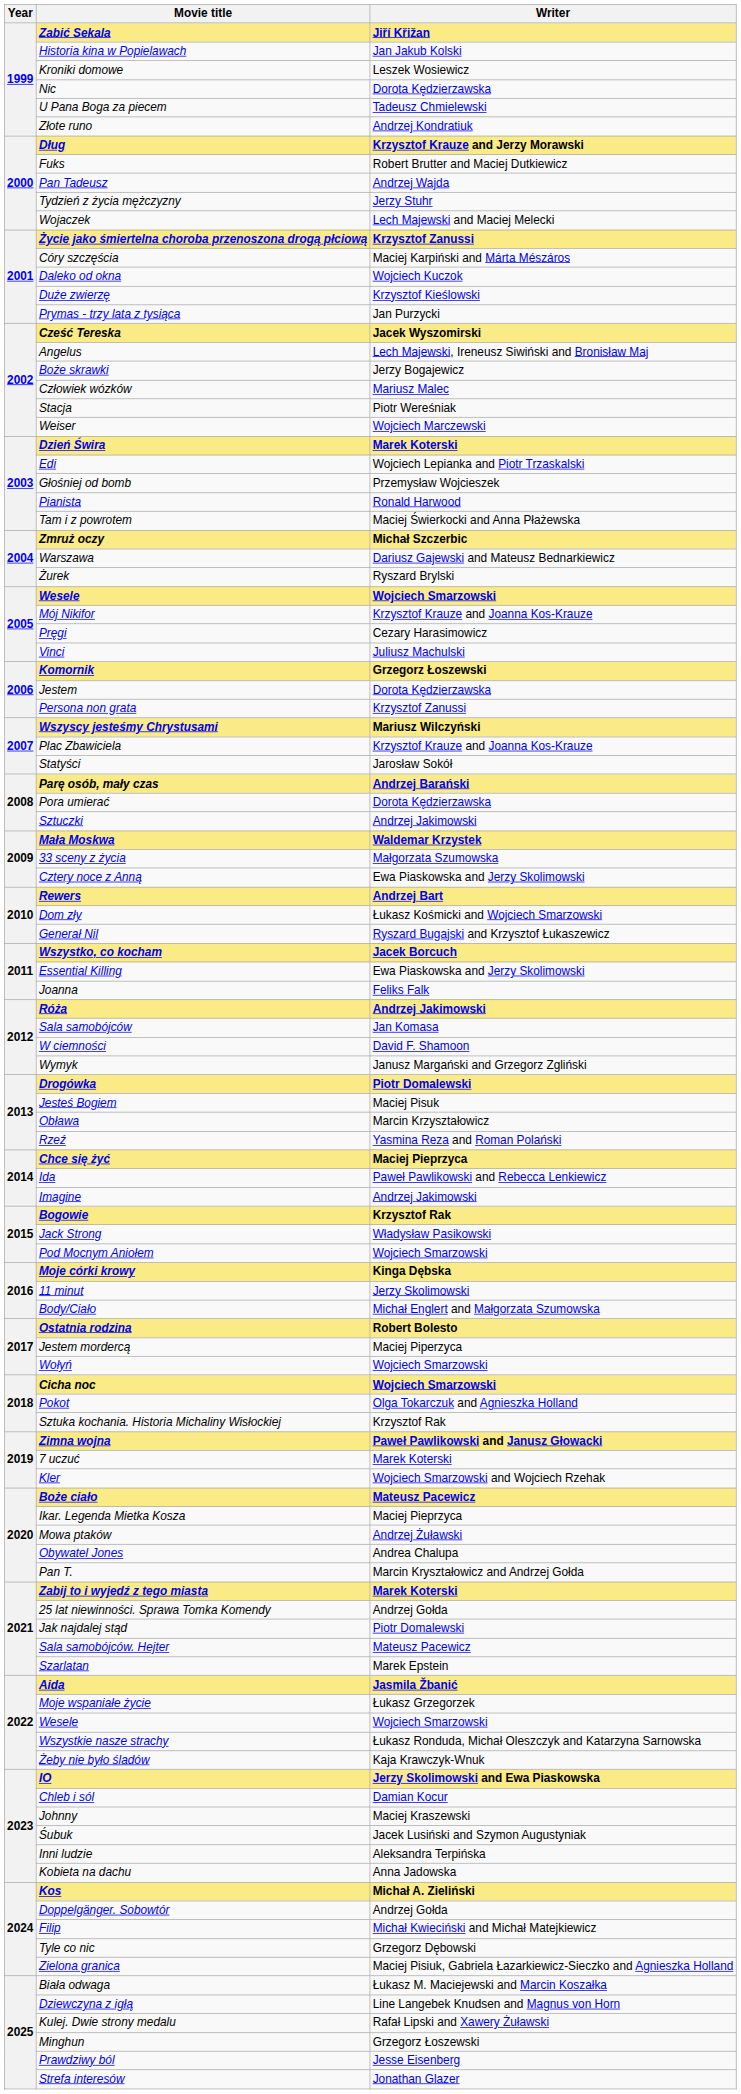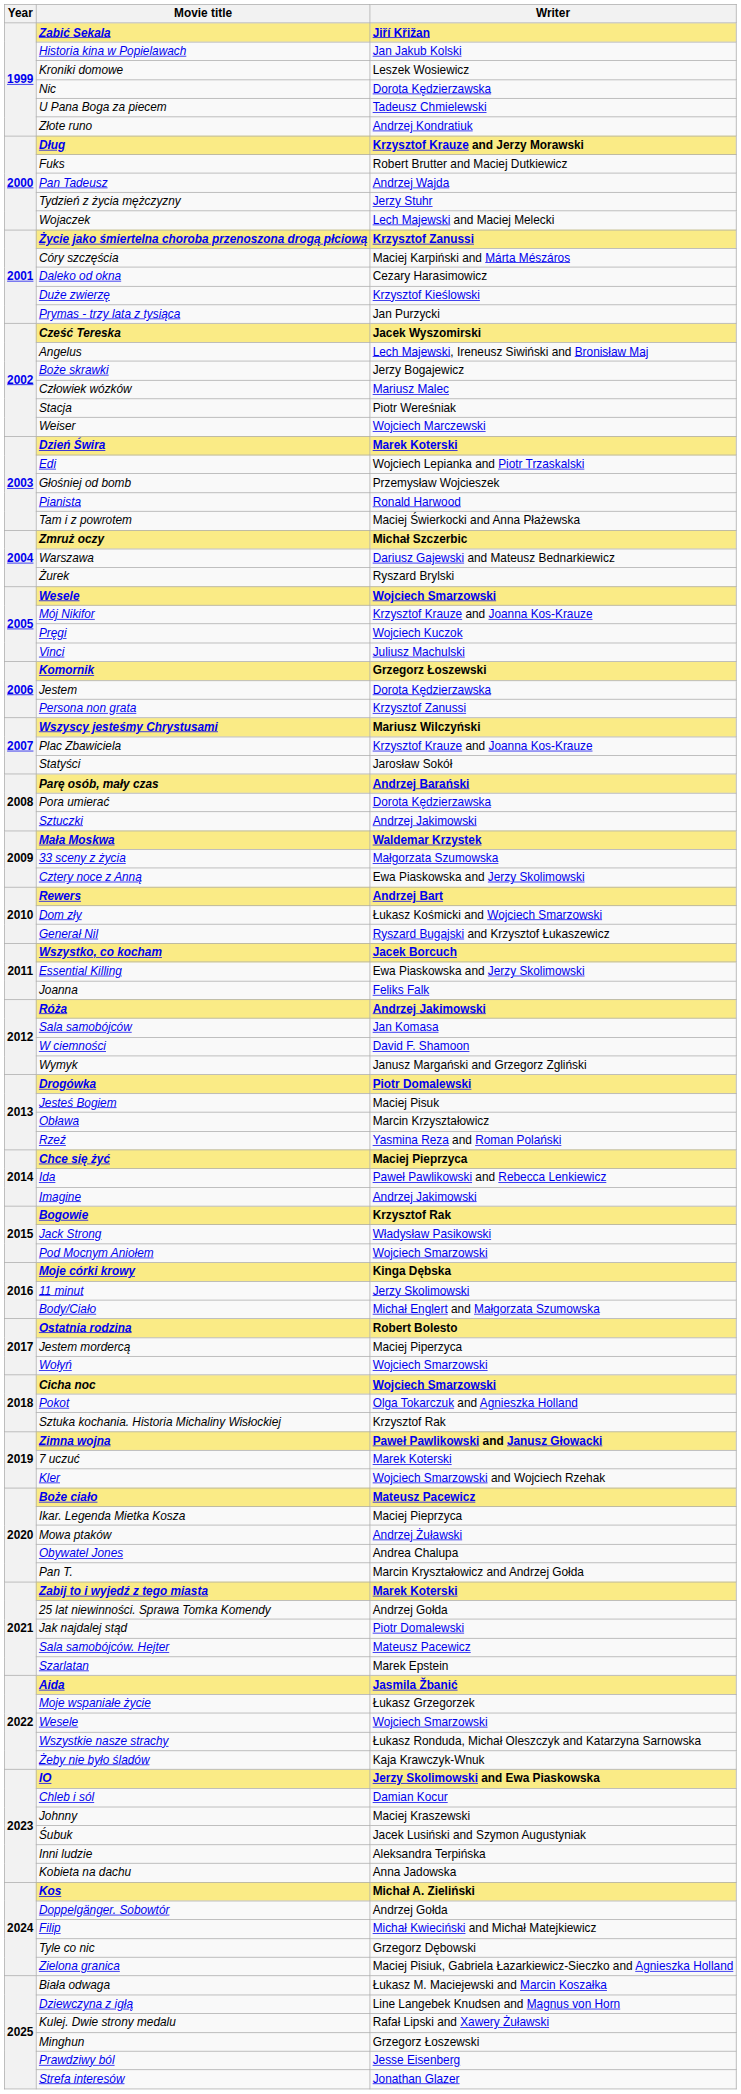 <table class="wikitable">
 <tr>
 <th>Year</th>
 <th>Movie title</th>
 <th>Writer</th>
 </tr>
 <tr>
 <th rowspan="6"><a href='#'>1999</a></th>
 <td style="background:#FAEB86;"><strong><em><a href='#'>Zabić Sekala</a></em></strong></td>
 <td style="background:#FAEB86;"><strong><a href='#'>Jiří Křižan</a></strong></td>
 </tr>
 <tr>
 <td><em><a href='#'>Historia kina w Popielawach</a></em></td>
 <td><a href='#'>Jan Jakub Kolski</a></td>
 </tr>
 <tr>
 <td><em>Kroniki domowe</em></td>
 <td>Leszek Wosiewicz</td>
 </tr>
 <tr>
 <td><em>Nic</em></td>
 <td><a href='#'>Dorota Kędzierzawska</a></td>
 </tr>
 <tr>
 <td><em>U Pana Boga za piecem</em></td>
 <td><a href='#'>Tadeusz Chmielewski</a></td>
 </tr>
 <tr>
 <td><em>Złote runo</em></td>
 <td><a href='#'>Andrzej Kondratiuk</a></td>
 </tr>
 <tr>
 <th rowspan="5"><a href='#'>2000</a></th>
 <td style="background:#FAEB86;"><strong><em><a href='#'>Dług</a></em></strong></td>
 <td style="background:#FAEB86;"><strong><a href='#'>Krzysztof Krauze</a> and Jerzy Morawski</strong></td>
 </tr>
 <tr>
 <td><em>Fuks</em></td>
 <td>Robert Brutter and Maciej Dutkiewicz</td>
 </tr>
 <tr>
 <td><em><a href='#'>Pan Tadeusz</a></em></td>
 <td><a href='#'>Andrzej Wajda</a></td>
 </tr>
 <tr>
 <td><em>Tydzień z życia mężczyzny</em></td>
 <td><a href='#'>Jerzy Stuhr</a></td>
 </tr>
 <tr>
 <td><em>Wojaczek</em></td>
 <td><a href='#'>Lech Majewski</a> and Maciej Melecki</td>
 </tr>
 <tr>
 <th rowspan="5"><a href='#'>2001</a></th>
 <td style="background:#FAEB86;"><strong><em><a href='#'>Życie jako śmiertelna choroba przenoszona drogą płciową</a></em></strong></td>
 <td style="background:#FAEB86;"><strong><a href='#'>Krzysztof Zanussi</a></strong></td>
 </tr>
 <tr>
 <td><em>Córy szczęścia</em></td>
 <td>Maciej Karpiński and <a href='#'>Márta Mészáros</a></td>
 </tr>
 <tr>
 <td><em><a href='#'>Daleko od okna</a></em></td>
-<td><a href='#'>Wojciech Kuczok</a></td>
+<td>Cezary Harasimowicz</td>
 </tr>
 <tr>
 <td><em><a href='#'>Duże zwierzę</a></em></td>
 <td><a href='#'>Krzysztof Kieślowski</a></td>
 </tr>
 <tr>
 <td><em><a href='#'>Prymas - trzy lata z tysiąca</a></em></td>
 <td>Jan Purzycki</td>
 </tr>
 <tr>
 <th rowspan="6"><a href='#'>2002</a></th>
 <td style="background:#FAEB86;"><strong><em>Cześć Tereska</em></strong></td>
 <td style="background:#FAEB86;"><strong>Jacek Wyszomirski</strong></td>
 </tr>
 <tr>
 <td><em>Angelus</em></td>
 <td><a href='#'>Lech Majewski</a>, Ireneusz Siwiński and <a href='#'>Bronisław Maj</a></td>
 </tr>
 <tr>
 <td><em><a href='#'>Boże skrawki</a></em></td>
 <td>Jerzy Bogajewicz</td>
 </tr>
 <tr>
 <td><em>Człowiek wózków</em></td>
 <td><a href='#'>Mariusz Malec</a></td>
 </tr>
 <tr>
 <td><em>Stacja</em></td>
 <td>Piotr Wereśniak</td>
 </tr>
 <tr>
 <td><em>Weiser</em></td>
 <td><a href='#'>Wojciech Marczewski</a></td>
 </tr>
 <tr>
 <th rowspan="5"><a href='#'>2003</a></th>
 <td style="background:#FAEB86;"><strong><em><a href='#'>Dzień Świra</a></em></strong></td>
 <td style="background:#FAEB86;"><strong><a href='#'>Marek Koterski</a></strong></td>
 </tr>
 <tr>
 <td><em><a href='#'>Edi</a></em></td>
 <td>Wojciech Lepianka and <a href='#'>Piotr Trzaskalski</a></td>
 </tr>
 <tr>
 <td><em>Głośniej od bomb</em></td>
 <td>Przemysław Wojcieszek</td>
 </tr>
 <tr>
 <td><em><a href='#'>Pianista</a></em></td>
 <td><a href='#'>Ronald Harwood</a></td>
 </tr>
 <tr>
 <td><em>Tam i z powrotem</em></td>
 <td>Maciej Świerkocki and Anna Płażewska</td>
 </tr>
 <tr>
 <th rowspan="3"><a href='#'>2004</a></th>
 <td style="background:#FAEB86;"><strong><em>Zmruż oczy</em></strong></td>
 <td style="background:#FAEB86;"><strong>Michał Szczerbic</strong></td>
 </tr>
 <tr>
 <td><em>Warszawa</em></td>
 <td><a href='#'>Dariusz Gajewski</a> and Mateusz Bednarkiewicz</td>
 </tr>
 <tr>
 <td><em>Żurek</em></td>
 <td>Ryszard Brylski</td>
 </tr>
 <tr>
 <th rowspan="4"><a href='#'>2005</a></th>
 <td style="background:#FAEB86;"><em><a href='#'><strong>Wesele</strong></a></em></td>
 <td style="background:#FAEB86;"><strong><a href='#'>Wojciech Smarzowski</a></strong></td>
 </tr>
 <tr>
 <td><em><a href='#'>Mój Nikifor</a></em></td>
 <td><a href='#'>Krzysztof Krauze</a> and <a href='#'>Joanna Kos-Krauze</a></td>
 </tr>
 <tr>
 <td><em><a href='#'>Pręgi</a></em></td>
-<td>Cezary Harasimowicz</td>
+<td><a href='#'>Wojciech Kuczok</a></td>
 </tr>
 <tr>
 <td><em><a href='#'>Vinci</a></em></td>
 <td><a href='#'>Juliusz Machulski</a></td>
 </tr>
 <tr>
 <th rowspan="3"><a href='#'>2006</a></th>
 <td style="background:#FAEB86;"><em><a href='#'><strong>Komornik</strong></a></em></td>
 <td style="background:#FAEB86;"><strong>Grzegorz Łoszewski</strong></td>
 </tr>
 <tr>
 <td><em>Jestem</em></td>
 <td><a href='#'>Dorota Kędzierzawska</a></td>
 </tr>
 <tr>
 <td><em><a href='#'>Persona non grata</a></em></td>
 <td><a href='#'>Krzysztof Zanussi</a></td>
 </tr>
 <tr>
 <th rowspan="3"><a href='#'>2007</a></th>
 <td style="background:#FAEB86;"><strong><em><a href='#'>Wszyscy jesteśmy Chrystusami</a></em></strong></td>
 <td style="background:#FAEB86;"><strong>Mariusz Wilczyński</strong></td>
 </tr>
 <tr>
 <td><em>Plac Zbawiciela</em></td>
 <td><a href='#'>Krzysztof Krauze</a> and <a href='#'>Joanna Kos-Krauze</a></td>
 </tr>
 <tr>
 <td><em>Statyści</em></td>
 <td>Jarosław Sokół</td>
 </tr>
 <tr>
 <th rowspan="3">2008</th>
 <td style="background:#FAEB86;"><strong><em>Parę osób, mały czas</em></strong></td>
 <td style="background:#FAEB86;"><strong><a href='#'>Andrzej Barański</a></strong></td>
 </tr>
 <tr>
 <td><em>Pora umierać</em></td>
 <td><a href='#'>Dorota Kędzierzawska</a></td>
 </tr>
 <tr>
 <td><em><a href='#'>Sztuczki</a></em></td>
 <td><a href='#'>Andrzej Jakimowski</a></td>
 </tr>
 <tr>
 <th rowspan="3">2009</th>
 <td style="background:#FAEB86;"><em><a href='#'><strong>Mała Moskwa</strong></a></em></td>
 <td style="background:#FAEB86;"><strong><a href='#'>Waldemar Krzystek</a></strong></td>
 </tr>
 <tr>
 <td><em><a href='#'>33 sceny z życia</a></em></td>
 <td><a href='#'>Małgorzata Szumowska</a></td>
 </tr>
 <tr>
 <td><em><a href='#'>Cztery noce z Anną</a></em></td>
 <td>Ewa Piaskowska and <a href='#'>Jerzy Skolimowski</a></td>
 </tr>
 <tr>
 <th rowspan="3">2010</th>
 <td style="background:#FAEB86;"><em><a href='#'><strong>Rewers</strong></a></em></td>
 <td style="background:#FAEB86;"><strong><a href='#'>Andrzej Bart</a></strong></td>
 </tr>
 <tr>
 <td><em><a href='#'>Dom zły</a></em></td>
 <td>Łukasz Kośmicki and <a href='#'>Wojciech Smarzowski</a></td>
 </tr>
 <tr>
 <td><em><a href='#'>Generał Nil</a></em></td>
 <td><a href='#'>Ryszard Bugajski</a> and Krzysztof Łukaszewicz</td>
 </tr>
 <tr>
 <th rowspan="3">2011</th>
 <td style="background:#FAEB86;"><em><a href='#'><strong>Wszystko, co kocham</strong></a></em></td>
 <td style="background:#FAEB86;"><strong><a href='#'>Jacek Borcuch</a></strong></td>
 </tr>
 <tr>
 <td><em><a href='#'>Essential Killing</a></em></td>
 <td>Ewa Piaskowska and <a href='#'>Jerzy Skolimowski</a></td>
 </tr>
 <tr>
 <td><em>Joanna</em></td>
 <td><a href='#'>Feliks Falk</a></td>
 </tr>
 <tr>
 <th rowspan="4">2012</th>
 <td style="background:#FAEB86;"><em><a href='#'><strong>Róża</strong></a></em></td>
 <td style="background:#FAEB86;"><strong><a href='#'>Andrzej Jakimowski</a></strong></td>
 </tr>
 <tr>
 <td><em><a href='#'>Sala samobójców</a></em></td>
 <td><a href='#'>Jan Komasa</a></td>
 </tr>
 <tr>
 <td><em><a href='#'>W ciemności</a></em></td>
 <td><a href='#'>David F. Shamoon</a></td>
 </tr>
 <tr>
 <td><em>Wymyk</em></td>
 <td>Janusz Margański and Grzegorz Zgliński</td>
 </tr>
 <tr>
 <th rowspan="4">2013</th>
 <td style="background:#FAEB86;"><em><a href='#'><strong>Drogówka</strong></a></em></td>
 <td style="background:#FAEB86;"><strong><a href='#'>Piotr Domalewski</a></strong></td>
 </tr>
 <tr>
 <td><em><a href='#'>Jesteś Bogiem</a></em></td>
 <td>Maciej Pisuk</td>
 </tr>
 <tr>
 <td><em><a href='#'>Obława</a></em></td>
 <td>Marcin Krzyształowicz</td>
 </tr>
 <tr>
 <td><em><a href='#'>Rzeź</a></em></td>
 <td><a href='#'>Yasmina Reza</a> and <a href='#'>Roman Polański</a></td>
 </tr>
 <tr>
 <th rowspan="3">2014</th>
 <td style="background:#FAEB86;"><em><a href='#'><strong>Chce się żyć</strong></a></em></td>
 <td style="background:#FAEB86;"><strong>Maciej Pieprzyca</strong></td>
 </tr>
 <tr>
 <td><em><a href='#'>Ida</a></em></td>
 <td><a href='#'>Paweł Pawlikowski</a> and <a href='#'>Rebecca Lenkiewicz</a></td>
 </tr>
 <tr>
 <td><em><a href='#'>Imagine</a></em></td>
 <td><a href='#'>Andrzej Jakimowski</a></td>
 </tr>
 <tr>
 <th rowspan="3">2015</th>
 <td style="background:#FAEB86;"><strong><em><a href='#'>Bogowie</a></em></strong></td>
 <td style="background:#FAEB86;"><strong>Krzysztof Rak</strong></td>
 </tr>
 <tr>
 <td><em><a href='#'>Jack Strong</a></em></td>
 <td><a href='#'>Władysław Pasikowski</a></td>
 </tr>
 <tr>
 <td><em><a href='#'>Pod Mocnym Aniołem</a></em></td>
 <td><a href='#'>Wojciech Smarzowski</a></td>
 </tr>
 <tr>
 <th rowspan="3">2016</th>
 <td style="background:#FAEB86;"><strong><em><a href='#'>Moje córki krowy</a></em></strong></td>
 <td style="background:#FAEB86;"><strong>Kinga Dębska</strong></td>
 </tr>
 <tr>
 <td><em><a href='#'>11 minut</a></em></td>
 <td><a href='#'>Jerzy Skolimowski</a></td>
 </tr>
 <tr>
 <td><em><a href='#'>Body/Ciało</a></em></td>
 <td><a href='#'>Michał Englert</a> and <a href='#'>Małgorzata Szumowska</a></td>
 </tr>
 <tr>
 <th rowspan="3">2017</th>
 <td style="background:#FAEB86;"><strong><em><a href='#'>Ostatnia rodzina</a></em></strong></td>
 <td style="background:#FAEB86;"><strong>Robert Bolesto</strong></td>
 </tr>
 <tr>
 <td><em>Jestem mordercą</em></td>
 <td>Maciej Piperzyca</td>
 </tr>
 <tr>
 <td><em><a href='#'>Wołyń</a></em></td>
 <td><a href='#'>Wojciech Smarzowski</a></td>
 </tr>
 <tr>
 <th rowspan="3">2018</th>
 <td style="background:#FAEB86;"><strong><em>Cicha noc</em></strong></td>
 <td style="background:#FAEB86;"><strong><a href='#'>Wojciech Smarzowski</a></strong></td>
 </tr>
 <tr>
 <td><em><a href='#'>Pokot</a></em></td>
 <td><a href='#'>Olga Tokarczuk</a> and <a href='#'>Agnieszka Holland</a></td>
 </tr>
 <tr>
 <td><em> Sztuka kochania. Historia Michaliny Wisłockiej</em></td>
 <td>Krzysztof Rak</td>
 </tr>
 <tr>
 <th rowspan="3">2019</th>
 <td style="background:#FAEB86;"><strong><em><a href='#'>Zimna wojna</a></em></strong></td>
 <td style="background:#FAEB86;"><strong><a href='#'>Paweł Pawlikowski</a> and <a href='#'>Janusz Głowacki</a></strong></td>
 </tr>
 <tr>
 <td><em>7 uczuć</em></td>
 <td><a href='#'>Marek Koterski</a></td>
 </tr>
 <tr>
 <td><em><a href='#'>Kler</a></em></td>
 <td><a href='#'>Wojciech Smarzowski</a> and Wojciech Rzehak</td>
 </tr>
 <tr>
 <th rowspan="5">2020</th>
 <td style="background:#FAEB86;"><strong><em><a href='#'>Boże ciało</a></em></strong></td>
 <td style="background:#FAEB86;"><strong><a href='#'>Mateusz Pacewicz</a></strong></td>
 </tr>
 <tr>
 <td><em>Ikar. Legenda Mietka Kosza</em></td>
 <td>Maciej Pieprzyca</td>
 </tr>
 <tr>
 <td><em>Mowa ptaków</em></td>
 <td><a href='#'>Andrzej Żuławski</a></td>
 </tr>
 <tr>
 <td><em><a href='#'>Obywatel Jones</a></em></td>
 <td>Andrea Chalupa</td>
 </tr>
 <tr>
 <td><em>Pan T.</em></td>
 <td>Marcin Kryształowicz and Andrzej Gołda</td>
 </tr>
 <tr>
 <th rowspan="5">2021</th>
 <td style="background:#FAEB86;"><strong><em><a href='#'>Zabij to i wyjedź z tego miasta</a></em></strong></td>
 <td style="background:#FAEB86;"><strong><a href='#'>Marek Koterski</a></strong></td>
 </tr>
 <tr>
 <td><em>25 lat niewinności. Sprawa Tomka Komendy</em></td>
 <td>Andrzej Gołda</td>
 </tr>
 <tr>
 <td><em>Jak najdalej stąd</em></td>
 <td><a href='#'>Piotr Domalewski</a></td>
 </tr>
 <tr>
 <td><em><a href='#'>Sala samobójców. Hejter</a></em></td>
 <td><a href='#'>Mateusz Pacewicz</a></td>
 </tr>
 <tr>
 <td><em><a href='#'>Szarlatan</a></em></td>
 <td>Marek Epstein</td>
 </tr>
 <tr>
 <th rowspan="5">2022</th>
 <td style="background:#FAEB86;"><strong><em><a href='#'>Aida</a></em></strong></td>
 <td style="background:#FAEB86;"><strong><a href='#'>Jasmila Žbanić</a></strong></td>
 </tr>
 <tr>
 <td><em><a href='#'>Moje wspaniałe życie</a></em></td>
 <td>Łukasz Grzegorzek</td>
 </tr>
 <tr>
 <td><em><a href='#'>Wesele</a></em></td>
 <td><a href='#'>Wojciech Smarzowski</a></td>
 </tr>
 <tr>
 <td><em><a href='#'>Wszystkie nasze strachy</a></em></td>
 <td>Łukasz Ronduda, Michał Oleszczyk and Katarzyna Sarnowska</td>
 </tr>
 <tr>
 <td><em><a href='#'>Żeby nie było śladów</a></em></td>
 <td>Kaja Krawczyk-Wnuk</td>
 </tr>
 <tr>
 <th rowspan="6">2023</th>
 <td style="background:#FAEB86;"><strong><em><a href='#'>IO</a></em></strong></td>
 <td style="background:#FAEB86;"><strong><a href='#'>Jerzy Skolimowski</a> and Ewa Piaskowska</strong></td>
 </tr>
 <tr>
 <td><em><a href='#'>Chleb i sól</a></em></td>
 <td><a href='#'>Damian Kocur</a></td>
 </tr>
 <tr>
 <td><em>Johnny</em></td>
 <td>Maciej Kraszewski</td>
 </tr>
 <tr>
 <td><em>Śubuk</em></td>
 <td>Jacek Lusiński and Szymon Augustyniak</td>
 </tr>
 <tr>
 <td><em>Inni ludzie</em></td>
 <td>Aleksandra Terpińska</td>
 </tr>
 <tr>
 <td><em>Kobieta na dachu</em></td>
 <td>Anna Jadowska</td>
 </tr>
 <tr>
 <th rowspan="5">2024</th>
 <td style="background:#FAEB86;"><strong><em><a href='#'>Kos</a></em></strong></td>
 <td style="background:#FAEB86;"><strong>Michał A. Zieliński</strong></td>
 </tr>
 <tr>
 <td><em><a href='#'>Doppelgänger. Sobowtór</a></em></td>
 <td>Andrzej Gołda</td>
 </tr>
 <tr>
 <td><em><a href='#'>Filip</a></em></td>
 <td><a href='#'>Michał Kwieciński</a> and Michał Matejkiewicz</td>
 </tr>
 <tr>
 <td><em>Tyle co nic</em></td>
 <td>Grzegorz Dębowski</td>
 </tr>
 <tr>
 <td><em><a href='#'>Zielona granica</a></em></td>
 <td>Maciej Pisiuk, Gabriela Łazarkiewicz-Sieczko and <a href='#'>Agnieszka Holland</a></td>
 </tr>
 <tr>
 <th rowspan="6">2025</th>
 <td><em>Biała odwaga</em></td>
 <td>Łukasz M. Maciejewski and <a href='#'>Marcin Koszałka</a></td>
 </tr>
 <tr>
 <td><em><a href='#'>Dziewczyna z igłą</a></em></td>
 <td>Line Langebek Knudsen and <a href='#'>Magnus von Horn</a></td>
 </tr>
 <tr>
 <td><em>Kulej. Dwie strony medalu</em></td>
 <td>Rafał Lipski and <a href='#'>Xawery Żuławski</a></td>
 </tr>
 <tr>
 <td><em>Minghun</em></td>
 <td>Grzegorz Łoszewski</td>
 </tr>
 <tr>
 <td><em><a href='#'>Prawdziwy ból</a></em></td>
 <td><a href='#'>Jesse Eisenberg</a></td>
 </tr>
 <tr>
 <td><em><a href='#'>Strefa interesów</a></em></td>
 <td><a href='#'>Jonathan Glazer</a></td>
 </tr>
 </table>
